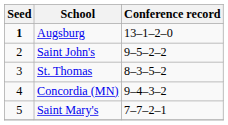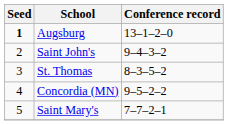 <table class="wikitable">
 <tr>
 <th>Seed</th>
 <th>School</th>
 <th>Conference record</th>
 </tr>
 <tr>
 <td align=center><strong>1</strong></td>
 <td><a href='#'>Augsburg</a></td>
 <td>13–1–2–0</td>
 </tr>
 <tr>
 <td align=center>2</td>
 <td><a href='#'>Saint John's</a></td>
-<td>9–5–2–2</td>
+<td>9–4–3–2</td>
 </tr>
 <tr>
 <td align=center>3</td>
 <td><a href='#'>St. Thomas</a></td>
 <td>8–3–5–2</td>
 </tr>
 <tr>
 <td align=center>4</td>
 <td><a href='#'>Concordia (MN)</a></td>
-<td>9–4–3–2</td>
+<td>9–5–2–2</td>
 </tr>
 <tr>
 <td align=center>5</td>
 <td><a href='#'>Saint Mary's</a></td>
 <td>7–7–2–1</td>
 </tr>
 <tr>
 </tr>
 </table>
